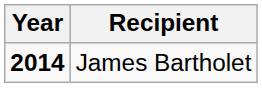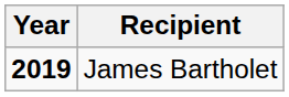 <table class="wikitable">
 <tr>
 <th>Year</th>
 <th>Recipient</th>
 </tr>
 <tr>
-<td><strong>2014</strong></td>
+<td><strong>2019</strong></td>
 <td>James Bartholet</td>
 </tr>
 </table>
